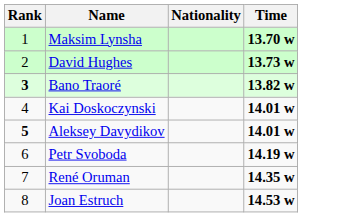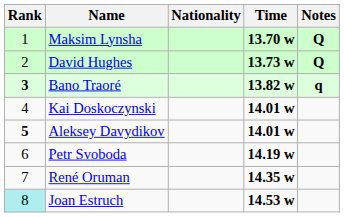 <table class="wikitable sortable" style="text-align:center">
 <tr>
 <th>Rank</th>
 <th>Name</th>
 <th>Nationality</th>
 <th>Time</th>
+<th>Notes</th>
 </tr>
 <tr bgcolor=ccffcc>
 <td>1</td>
 <td align=left><a href='#'>Maksim Lynsha</a></td>
 <td align=left></td>
 <td><strong>13.70</strong> <strong>w</strong></td>
+<td><strong>Q</strong></td>
 </tr>
 <tr bgcolor=ccffcc>
 <td>2</td>
 <td align=left><a href='#'>David Hughes</a></td>
 <td align=left></td>
 <td><strong>13.73</strong> <strong>w</strong></td>
+<td><strong>Q</strong></td>
 </tr>
 <tr bgcolor=ddffdd>
 <td><strong>3</strong></td>
 <td align=left><a href='#'>Bano Traoré</a></td>
 <td align=left></td>
 <td><strong>13.82</strong> <strong>w</strong></td>
+<td><strong>q</strong></td>
 </tr>
 <tr>
 <td>4</td>
 <td align=left><a href='#'>Kai Doskoczynski</a></td>
 <td align=left></td>
 <td><strong>14.01</strong> <strong>w</strong></td>
+<td></td>
 </tr>
 <tr>
 <td><strong>5</strong></td>
 <td align=left><a href='#'>Aleksey Davydikov</a></td>
 <td align=left></td>
 <td><strong>14.01</strong> <strong>w</strong></td>
+<td></td>
 </tr>
 <tr>
 <td>6</td>
 <td align=left><a href='#'>Petr Svoboda</a></td>
 <td align=left></td>
 <td><strong>14.19</strong> <strong>w</strong></td>
+<td></td>
 </tr>
 <tr>
 <td>7</td>
 <td align=left><a href='#'>René Oruman</a></td>
 <td align=left></td>
 <td><strong>14.35</strong> <strong>w</strong></td>
+<td></td>
 </tr>
 <tr>
-<td>8</td>
+<td style="background: paleturquoise;">8</td>
 <td align=left><a href='#'>Joan Estruch</a></td>
 <td align=left></td>
 <td><strong>14.53</strong> <strong>w</strong></td>
+<td></td>
 </tr>
 </table>
